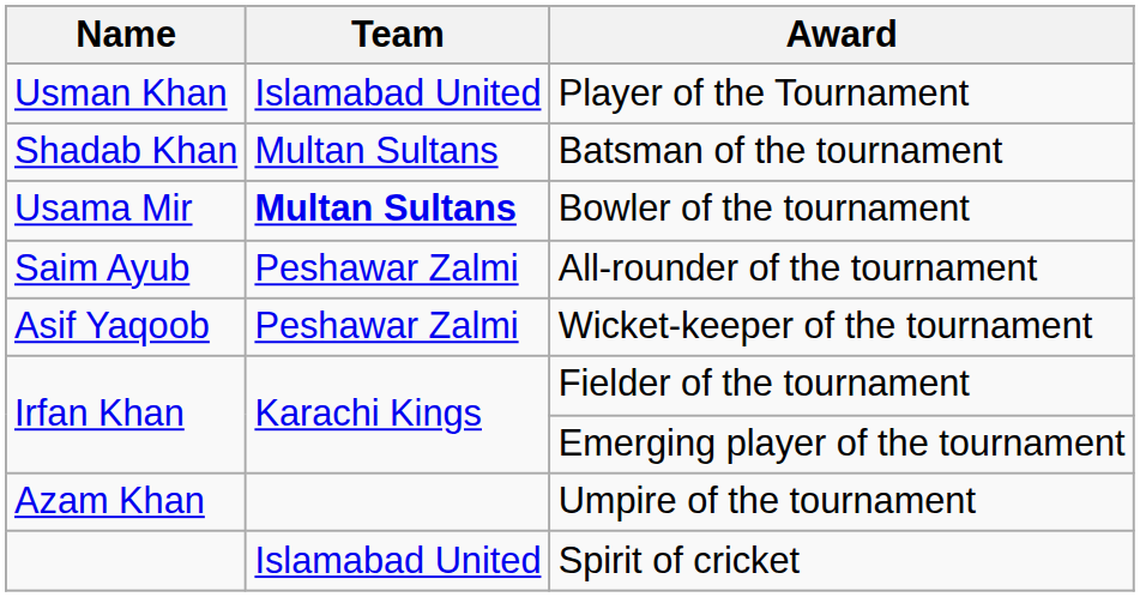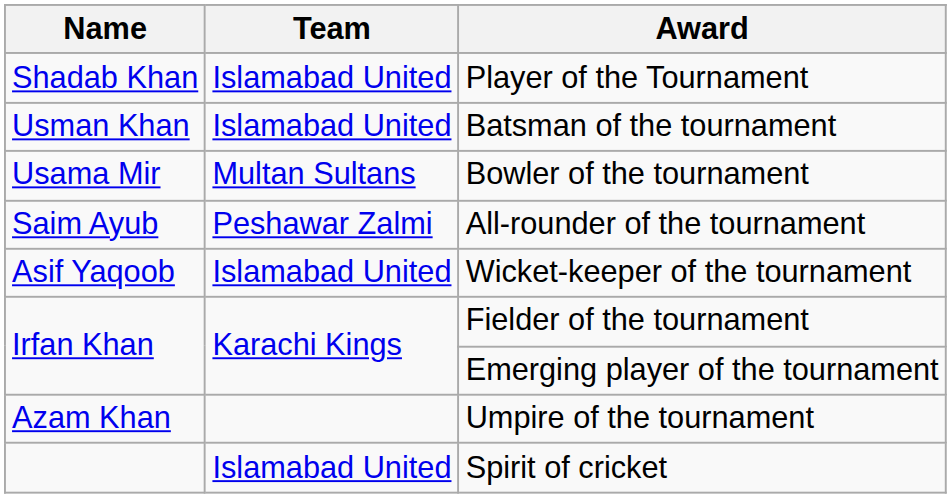 <table class="wikitable">
 <tr>
 <th>Name</th>
 <th>Team</th>
 <th>Award</th>
 </tr>
 <tr>
-<td><a href='#'>Usman Khan</a></td>
+<td><a href='#'>Shadab Khan</a></td>
 <td><a href='#'>Islamabad United</a></td>
 <td>Player of the Tournament</td>
 </tr>
 <tr>
-<td><a href='#'>Shadab Khan</a></td>
-<td><a href='#'>Multan Sultans</a></td>
+<td><a href='#'>Usman Khan</a></td>
+<td><a href='#'>Islamabad United</a></td>
 <td>Batsman of the tournament</td>
 </tr>
 <tr>
 <td><a href='#'>Usama Mir</a></td>
-<td><strong><a href='#'>Multan Sultans</a></strong></td>
+<td><a href='#'>Multan Sultans</a></td>
 <td>Bowler of the tournament</td>
 </tr>
 <tr>
 <td><a href='#'>Saim Ayub</a></td>
 <td><a href='#'>Peshawar Zalmi</a></td>
 <td>All-rounder of the tournament</td>
 </tr>
 <tr>
 <td><a href='#'>Asif Yaqoob</a></td>
-<td><a href='#'>Peshawar Zalmi</a></td>
+<td><a href='#'>Islamabad United</a></td>
 <td>Wicket-keeper of the tournament</td>
 </tr>
 <tr>
 <td rowspan=2><a href='#'>Irfan Khan</a></td>
 <td rowspan=2><a href='#'>Karachi Kings</a></td>
 <td>Fielder of the tournament</td>
 </tr>
 <tr>
 <td>Emerging player of the tournament</td>
 </tr>
 <tr>
 <td><a href='#'>Azam Khan</a></td>
 <td></td>
 <td>Umpire of the tournament</td>
 </tr>
 <tr>
 <td></td>
 <td><a href='#'>Islamabad United</a></td>
 <td>Spirit of cricket</td>
 </tr>
 </table>
